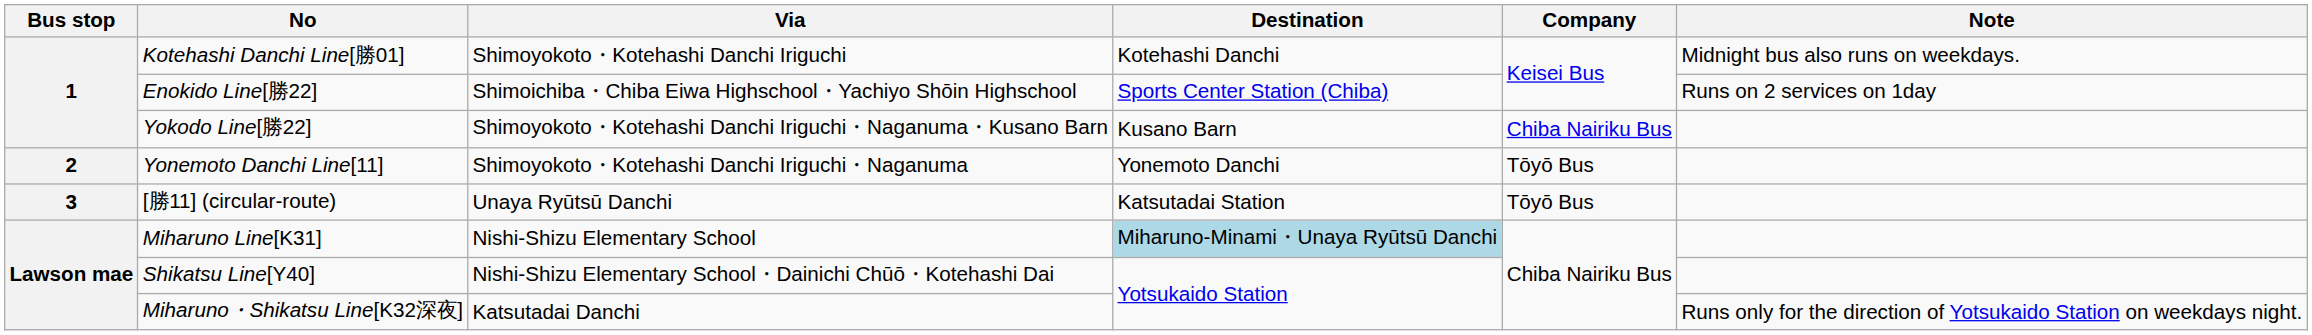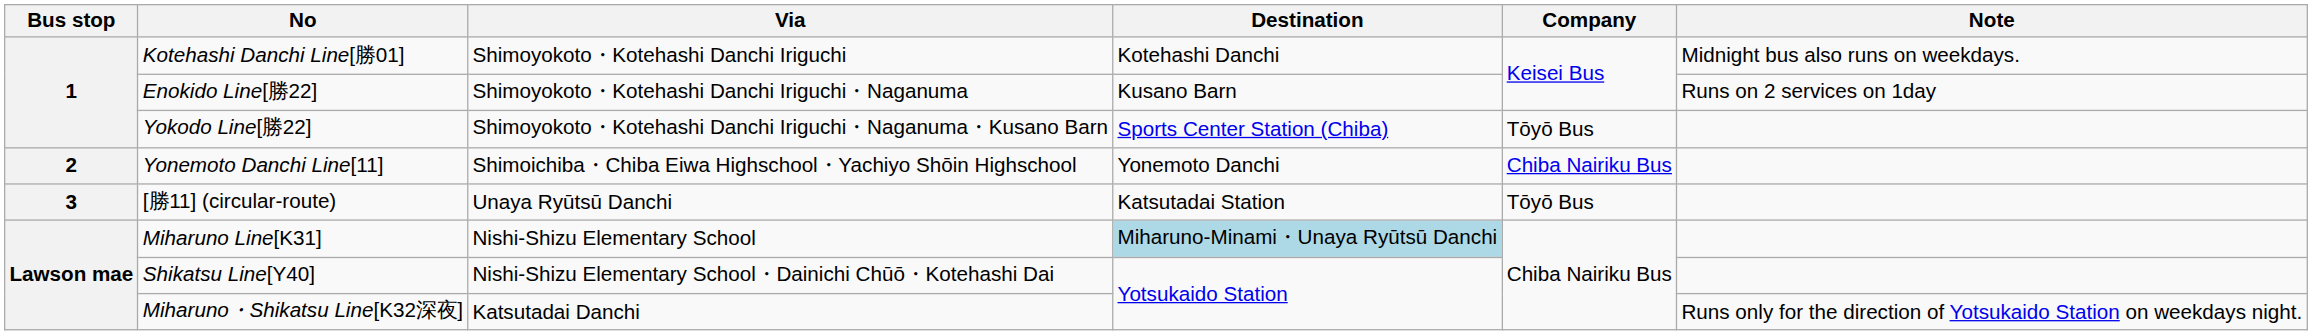 <table class="wikitable" frame="hsides" rules="rows">
 <tr>
 <th>Bus stop</th>
 <th>No</th>
 <th>Via</th>
 <th>Destination</th>
 <th>Company</th>
 <th>Note</th>
 </tr>
 <tr>
 <th rowspan=3>1</th>
 <td><em>Kotehashi Danchi Line</em>[勝01]</td>
 <td>Shimoyokoto・Kotehashi Danchi Iriguchi</td>
 <td>Kotehashi Danchi</td>
 <td rowspan=2><a href='#'>Keisei Bus</a></td>
 <td>Midnight bus also runs on weekdays.</td>
 </tr>
 <tr>
 <td><em>Enokido Line</em>[勝22]</td>
-<td>Shimoichiba・Chiba Eiwa Highschool・Yachiyo Shōin Highschool</td>
-<td><a href='#'>Sports Center Station (Chiba)</a></td>
+<td>Shimoyokoto・Kotehashi Danchi Iriguchi・Naganuma</td>
+<td>Kusano Barn</td>
 <td>Runs on 2 services on 1day</td>
 </tr>
 <tr>
 <td><em>Yokodo Line</em>[勝22]</td>
 <td>Shimoyokoto・Kotehashi Danchi Iriguchi・Naganuma・Kusano Barn</td>
-<td>Kusano Barn</td>
-<td><a href='#'>Chiba Nairiku Bus</a></td>
+<td><a href='#'>Sports Center Station (Chiba)</a></td>
+<td>Tōyō Bus</td>
 <td></td>
 </tr>
 <tr>
 <th>2</th>
 <td><em>Yonemoto Danchi Line</em>[11]</td>
-<td>Shimoyokoto・Kotehashi Danchi Iriguchi・Naganuma</td>
+<td>Shimoichiba・Chiba Eiwa Highschool・Yachiyo Shōin Highschool</td>
 <td>Yonemoto Danchi</td>
-<td>Tōyō Bus</td>
+<td><a href='#'>Chiba Nairiku Bus</a></td>
 <td></td>
 </tr>
 <tr>
 <th>3</th>
 <td>[勝11] (circular-route)</td>
 <td>Unaya Ryūtsū Danchi</td>
 <td>Katsutadai Station</td>
 <td>Tōyō Bus</td>
 <td></td>
 </tr>
 <tr>
 <th rowspan="3">Lawson mae</th>
 <td><em>Miharuno Line</em>[K31]</td>
 <td>Nishi-Shizu Elementary School</td>
 <td style="background: lightblue;">Miharuno-Minami・Unaya Ryūtsū Danchi</td>
 <td rowspan="3">Chiba Nairiku Bus</td>
 <td></td>
 </tr>
 <tr>
 <td><em>Shikatsu Line</em>[Y40]</td>
 <td>Nishi-Shizu Elementary School・Dainichi Chūō・Kotehashi Dai</td>
 <td rowspan="2"><a href='#'>Yotsukaido Station</a></td>
 <td></td>
 </tr>
 <tr>
 <td><em>Miharuno・Shikatsu Line</em>[K32深夜]</td>
 <td>Katsutadai Danchi</td>
 <td>Runs only for the direction of <a href='#'>Yotsukaido Station</a> on weekdays night.</td>
 </tr>
 </table>
